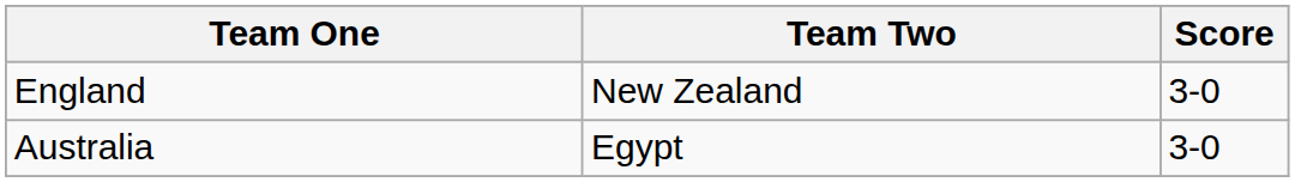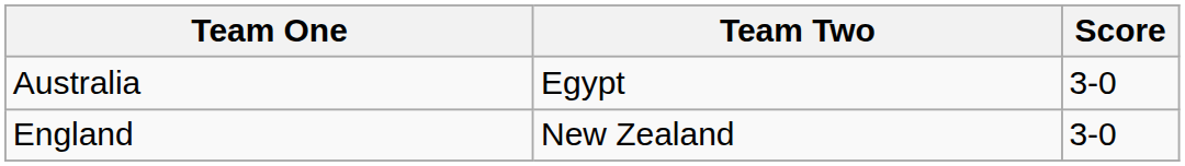 <table class="wikitable">
 <tr>
 <th width=250>Team One</th>
 <th width=250>Team Two</th>
 <th width=50>Score</th>
 </tr>
 <tr>
+<td> Australia</td>
+<td> Egypt</td>
+<td>3-0</td>
+</tr>
+<tr>
 <td> England</td>
 <td> New Zealand</td>
 <td>3-0</td>
 </tr>
-<tr>
-<td> Australia</td>
-<td> Egypt</td>
-<td>3-0</td>
-</tr>
 </table>
